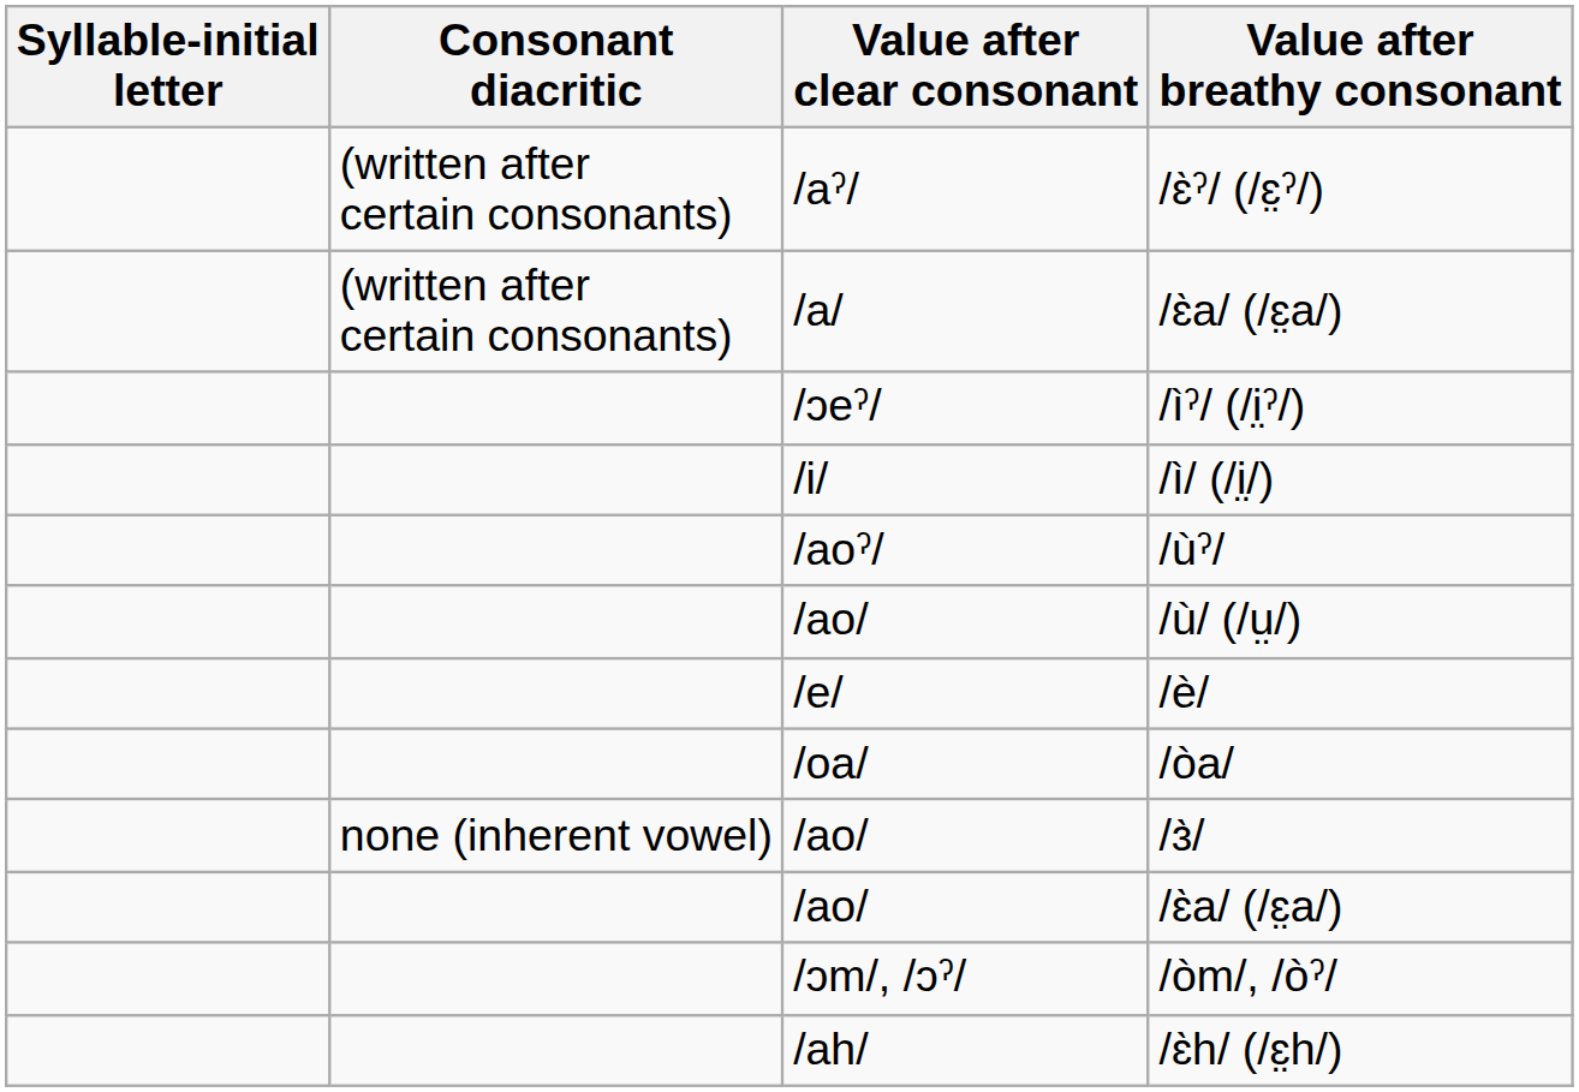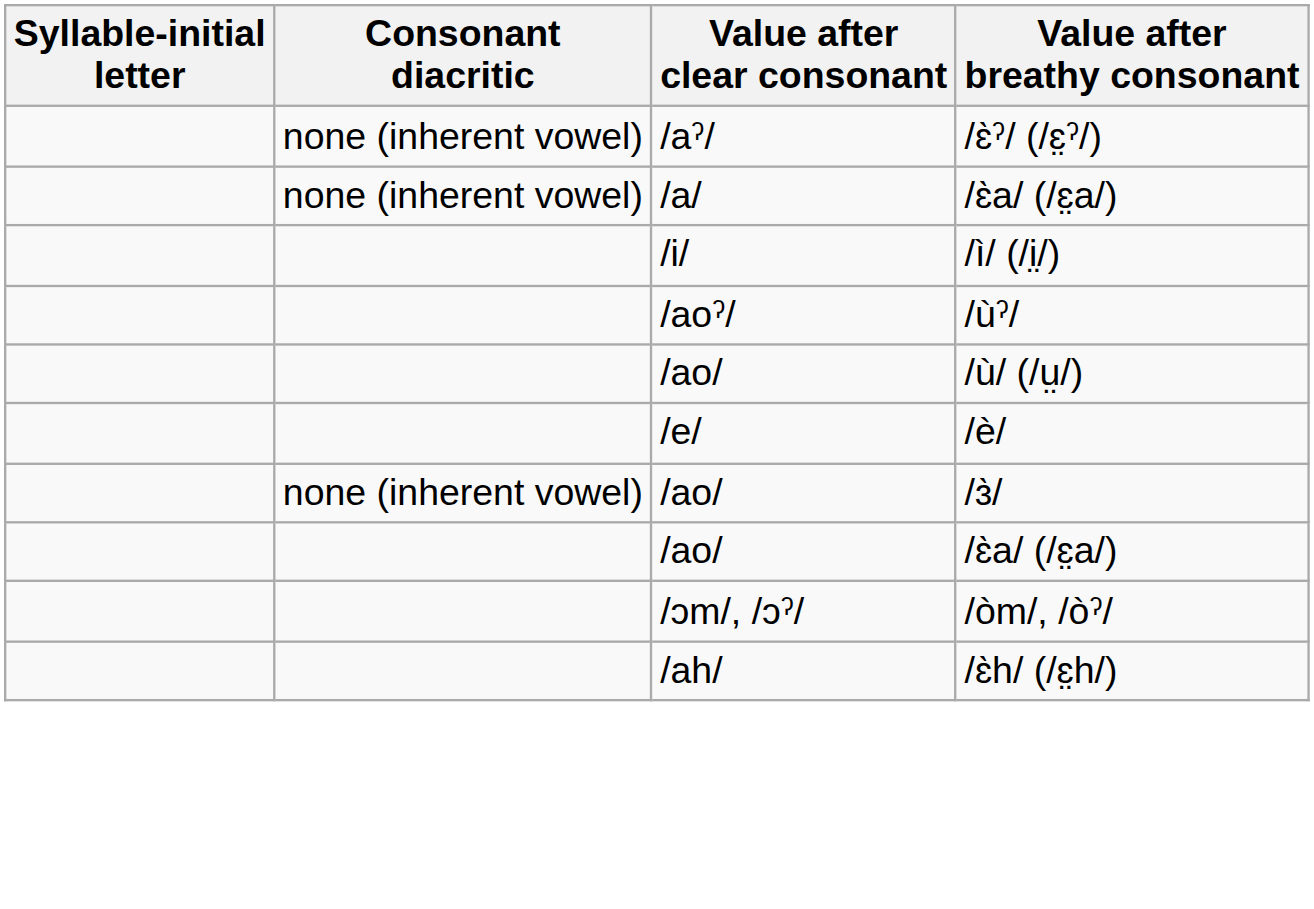 <table class=wikitable>
 <tr>
 <th>Syllable-initial <br>letter</th>
 <th>Consonant <br>diacritic</th>
 <th>Value after <br>clear consonant</th>
 <th>Value after <br>breathy consonant</th>
 </tr>
 <tr>
 <td></td>
-<td> (written  after<br> certain consonants)</td>
+<td>none (inherent vowel)</td>
 <td>/aˀ/</td>
 <td>/ɛ̀ˀ/ (/ɛ̤ˀ/)</td>
 </tr>
 <tr>
 <td></td>
-<td> (written  after<br> certain consonants)</td>
+<td>none (inherent vowel)</td>
 <td>/a/</td>
 <td>/ɛ̀a/ (/ɛ̤a/)</td>
-</tr>
-<tr>
-<td></td>
-<td></td>
-<td>/ɔeˀ/</td>
-<td>/ìˀ/ (/i̤ˀ/)</td>
 </tr>
 <tr>
 <td></td>
 <td></td>
 <td>/i/</td>
 <td>/ì/ (/i̤/)</td>
 </tr>
 <tr>
 <td></td>
 <td></td>
 <td>/aoˀ/</td>
 <td>/ùˀ/</td>
 </tr>
 <tr>
 <td></td>
 <td></td>
 <td>/ao/</td>
 <td>/ù/ (/ṳ/)</td>
 </tr>
 <tr>
 <td></td>
 <td></td>
 <td>/e/</td>
 <td>/è/</td>
 </tr>
 <tr>
 <td></td>
-<td></td>
-<td>/oa/</td>
-<td>/òa/</td>
-</tr>
-<tr>
-<td></td>
 <td>none (inherent vowel)</td>
 <td>/ao/</td>
 <td>/ɜ̀/</td>
 </tr>
 <tr>
 <td></td>
 <td></td>
 <td>/ao/</td>
 <td>/ɛ̀a/ (/ɛ̤a/)</td>
 </tr>
 <tr>
 <td></td>
 <td></td>
 <td>/ɔm/, /ɔˀ/</td>
 <td>/òm/, /òˀ/</td>
 </tr>
 <tr>
 <td></td>
 <td></td>
 <td>/ah/</td>
 <td>/ɛ̀h/ (/ɛ̤h/)</td>
 </tr>
 </table>
